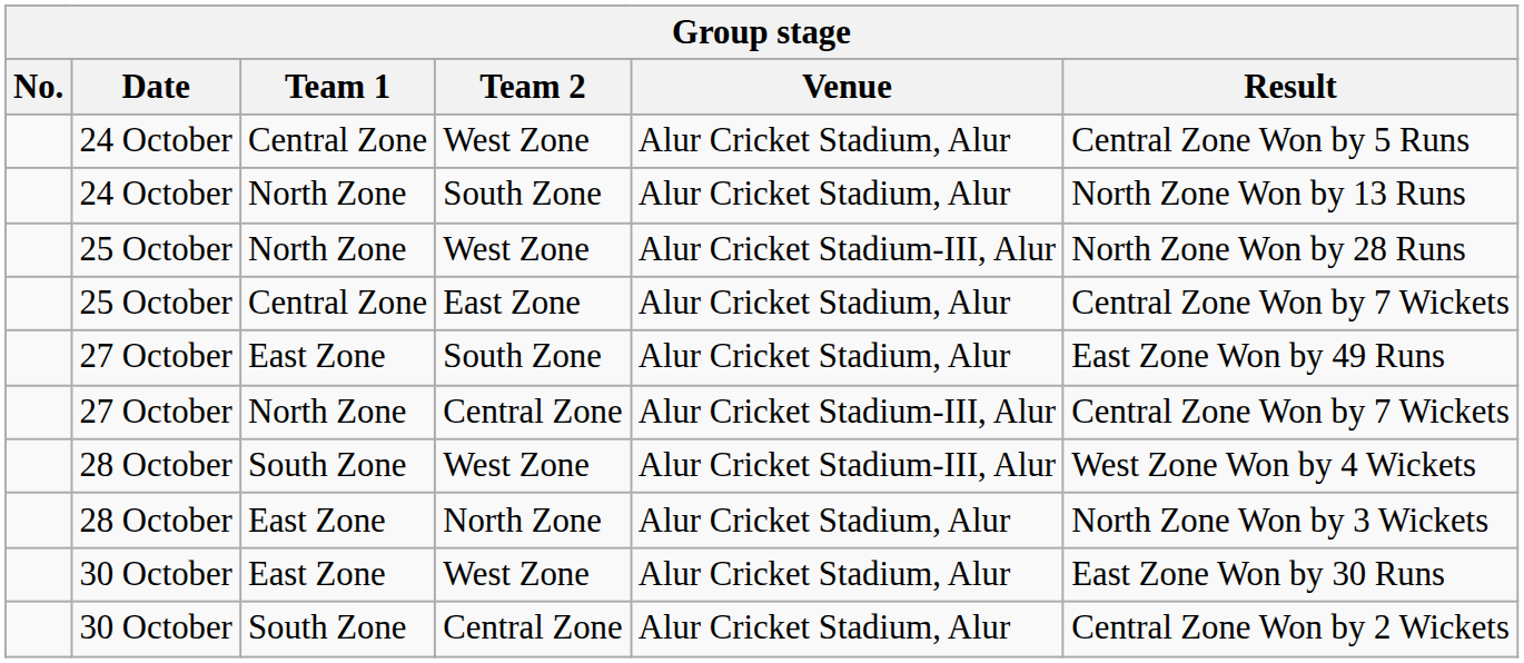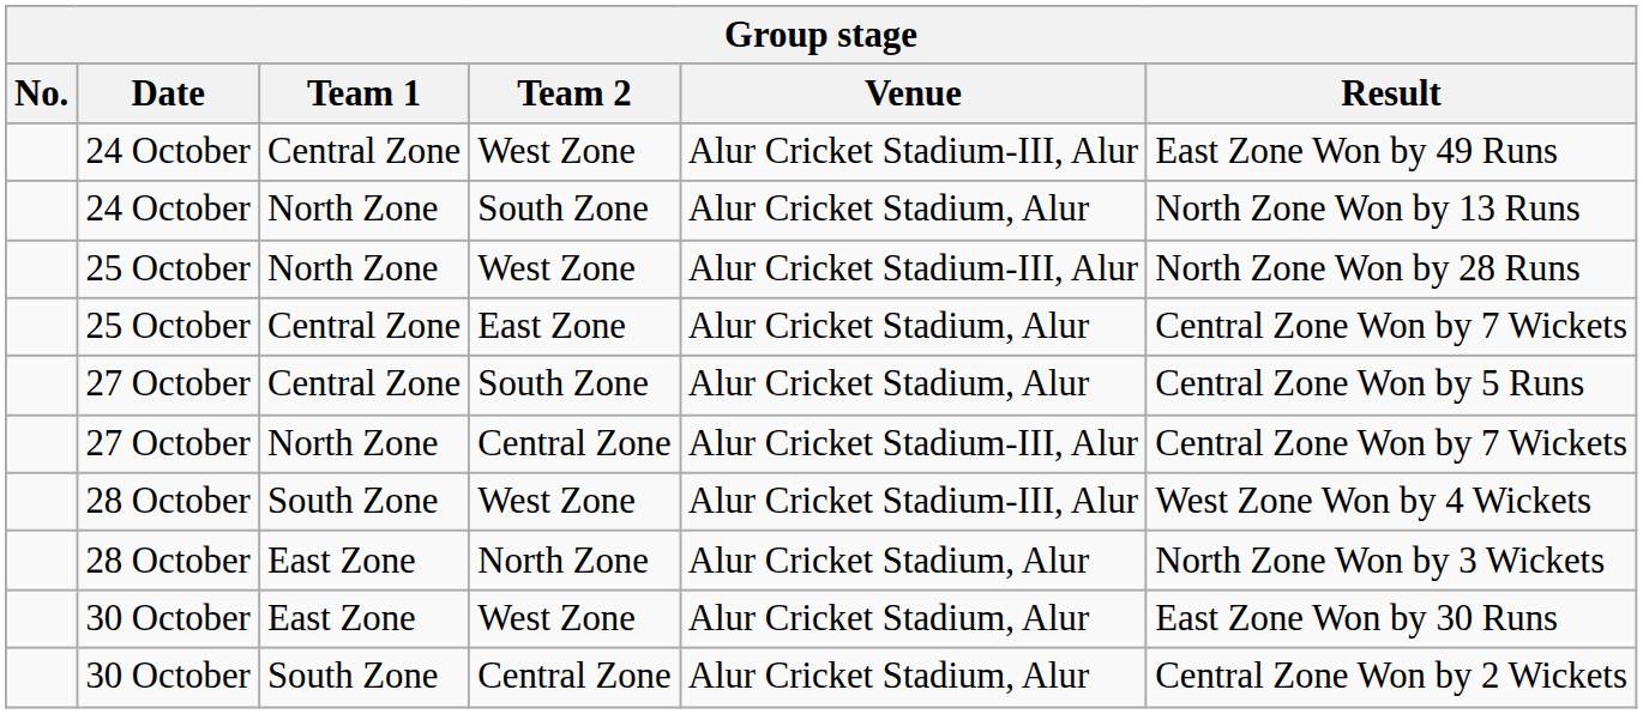 <table class="wikitable">
 <tr>
 <th colspan="7">Group stage</th>
 </tr>
 <tr>
 <th>No.</th>
 <th>Date</th>
 <th>Team 1</th>
 <th>Team 2</th>
 <th>Venue</th>
 <th>Result</th>
 </tr>
 <tr>
 <td> </td>
 <td>24 October</td>
 <td>Central Zone</td>
 <td>West Zone</td>
-<td>Alur Cricket Stadium, Alur</td>
-<td>Central Zone Won by 5 Runs</td>
+<td>Alur Cricket Stadium-III, Alur</td>
+<td>East Zone Won by 49 Runs</td>
 </tr>
 <tr>
 <td> </td>
 <td>24 October</td>
 <td>North Zone</td>
 <td>South Zone</td>
 <td>Alur Cricket Stadium, Alur</td>
 <td>North Zone Won by 13 Runs</td>
 </tr>
 <tr>
 <td> </td>
 <td>25 October</td>
 <td>North Zone</td>
 <td>West Zone</td>
 <td>Alur Cricket Stadium-III, Alur</td>
 <td>North Zone Won by 28 Runs</td>
 </tr>
 <tr>
 <td> </td>
 <td>25 October</td>
 <td>Central Zone</td>
 <td>East Zone</td>
 <td>Alur Cricket Stadium, Alur</td>
 <td>Central Zone Won by 7 Wickets</td>
 </tr>
 <tr>
 <td> </td>
 <td>27 October</td>
-<td>East Zone</td>
+<td>Central Zone</td>
 <td>South Zone</td>
 <td>Alur Cricket Stadium, Alur</td>
-<td>East Zone Won by 49 Runs</td>
+<td>Central Zone Won by 5 Runs</td>
 </tr>
 <tr>
 <td> </td>
 <td>27 October</td>
 <td>North Zone</td>
 <td>Central Zone</td>
 <td>Alur Cricket Stadium-III, Alur</td>
 <td>Central Zone Won by 7 Wickets</td>
 </tr>
 <tr>
 <td> </td>
 <td>28 October</td>
 <td>South Zone</td>
 <td>West Zone</td>
 <td>Alur Cricket Stadium-III, Alur</td>
 <td>West Zone Won by 4 Wickets</td>
 </tr>
 <tr>
 <td> </td>
 <td>28 October</td>
 <td>East Zone</td>
 <td>North Zone</td>
 <td>Alur Cricket Stadium, Alur</td>
 <td>North Zone Won by 3 Wickets</td>
 </tr>
 <tr>
 <td> </td>
 <td>30 October</td>
 <td>East Zone</td>
 <td>West Zone</td>
 <td>Alur Cricket Stadium, Alur</td>
 <td>East Zone Won by 30 Runs</td>
 </tr>
 <tr>
 <td> </td>
 <td>30 October</td>
 <td>South Zone</td>
 <td>Central Zone</td>
 <td>Alur Cricket Stadium, Alur</td>
 <td>Central Zone Won by 2 Wickets</td>
 </tr>
 </table>
